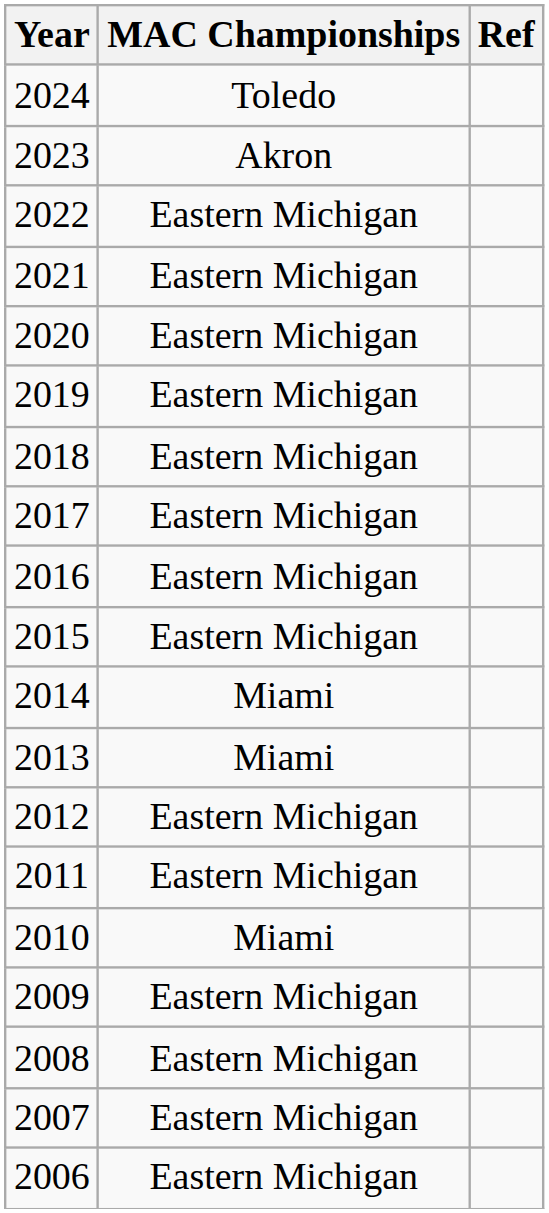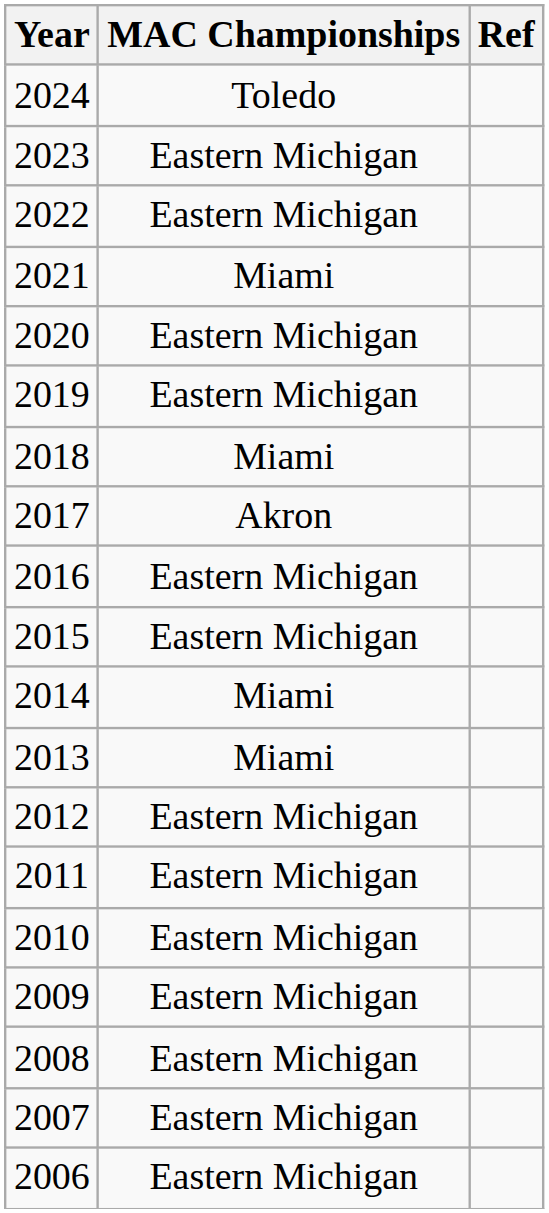 <table class="wikitable" style="text-align:center" cellpadding=2 cellspacing=2>
 <tr>
 <th>Year</th>
 <th>MAC Championships</th>
 <th>Ref</th>
 </tr>
 <tr>
 <td>2024</td>
 <td>Toledo</td>
 <td></td>
 </tr>
 <tr>
 <td>2023</td>
-<td>Akron</td>
+<td>Eastern Michigan</td>
 <td></td>
 </tr>
 <tr>
 <td>2022</td>
 <td>Eastern Michigan</td>
 <td></td>
 </tr>
 <tr>
 <td>2021</td>
-<td>Eastern Michigan</td>
+<td>Miami</td>
 <td></td>
 </tr>
 <tr>
 <td>2020</td>
 <td>Eastern Michigan</td>
 <td></td>
 </tr>
 <tr>
 <td>2019</td>
 <td>Eastern Michigan</td>
 <td></td>
 </tr>
 <tr>
 <td>2018</td>
-<td>Eastern Michigan</td>
+<td>Miami</td>
 <td></td>
 </tr>
 <tr>
 <td>2017</td>
-<td>Eastern Michigan</td>
+<td>Akron</td>
 <td></td>
 </tr>
 <tr>
 <td>2016</td>
 <td>Eastern Michigan</td>
 <td></td>
 </tr>
 <tr>
 <td>2015</td>
 <td>Eastern Michigan</td>
 <td></td>
 </tr>
 <tr>
 <td>2014</td>
 <td>Miami</td>
 <td></td>
 </tr>
 <tr>
 <td>2013</td>
 <td>Miami</td>
 <td></td>
 </tr>
 <tr>
 <td>2012</td>
 <td>Eastern Michigan</td>
 <td></td>
 </tr>
 <tr>
 <td>2011</td>
 <td>Eastern Michigan</td>
 <td></td>
 </tr>
 <tr>
 <td>2010</td>
-<td>Miami</td>
+<td>Eastern Michigan</td>
 <td></td>
 </tr>
 <tr>
 <td>2009</td>
 <td>Eastern Michigan</td>
 <td></td>
 </tr>
 <tr>
 <td>2008</td>
 <td>Eastern Michigan</td>
 <td></td>
 </tr>
 <tr>
 <td>2007</td>
 <td>Eastern Michigan</td>
 <td></td>
 </tr>
 <tr>
 <td>2006</td>
 <td>Eastern Michigan</td>
 <td></td>
 </tr>
 </table>
